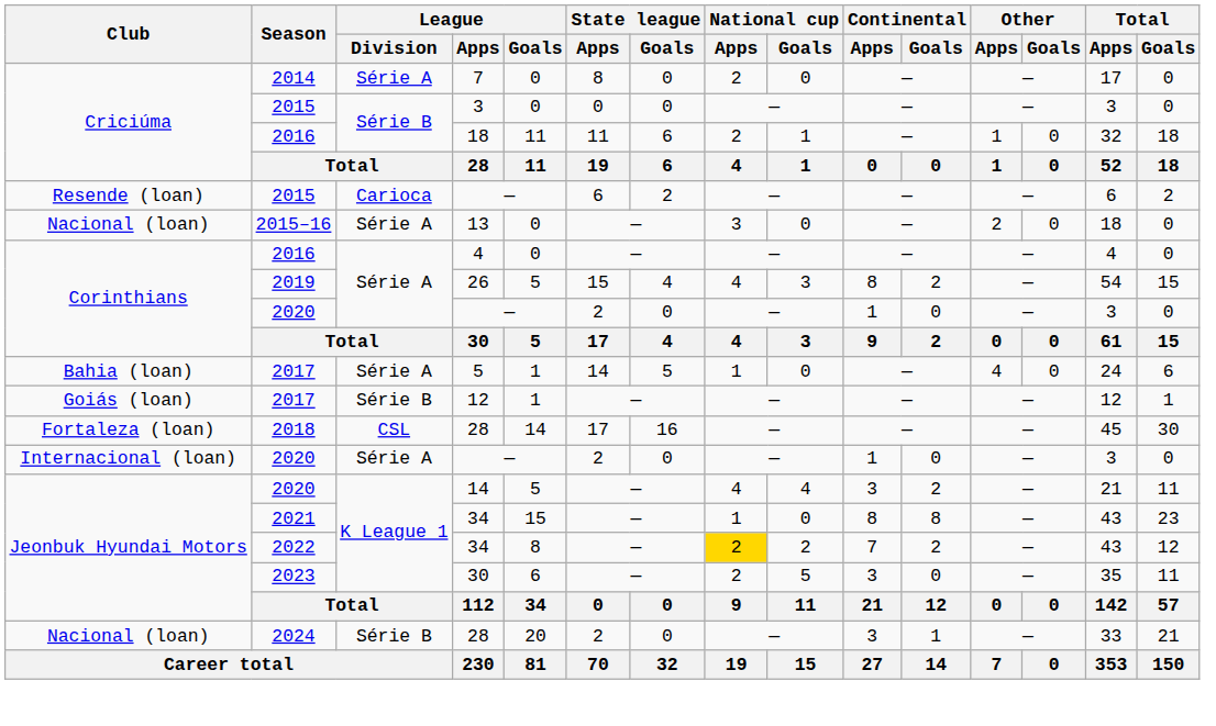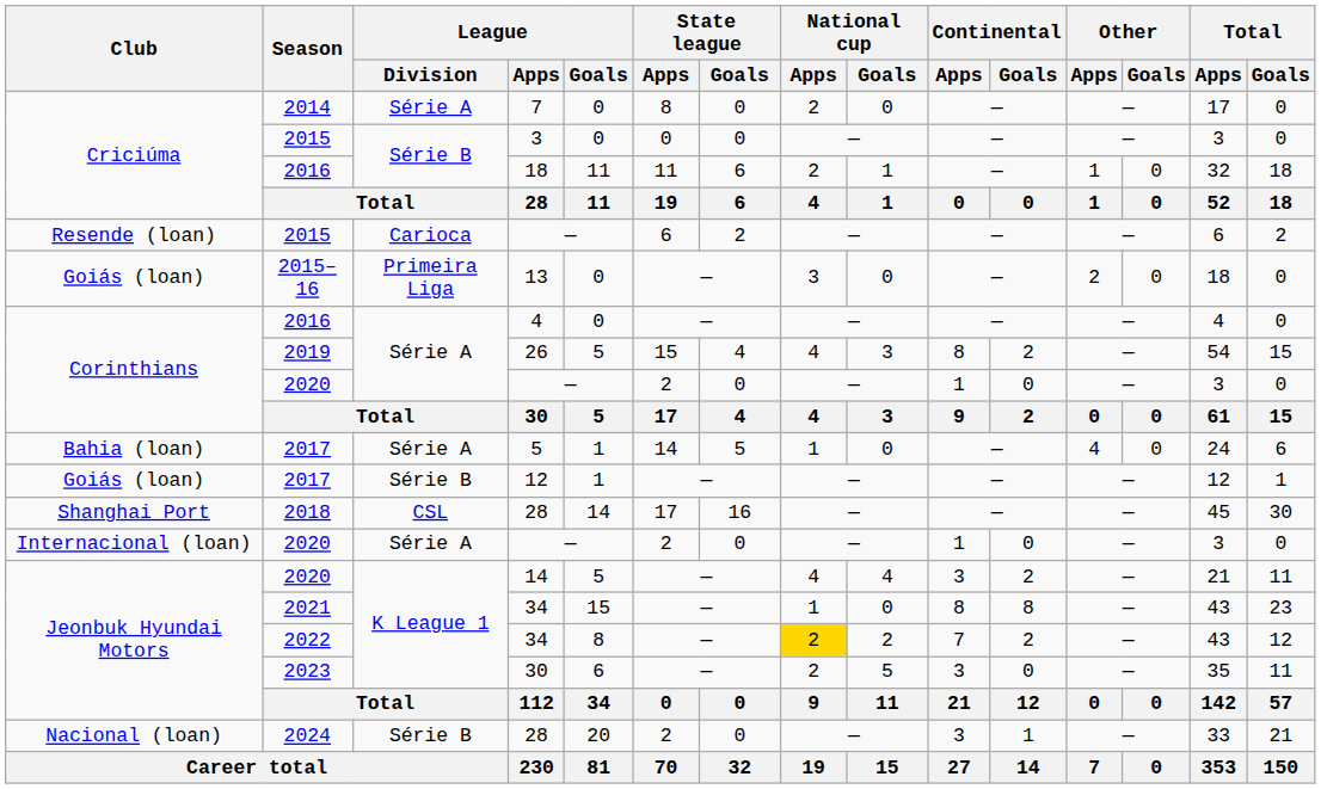 <table class="wikitable" style="text-align: center;">
 <tr>
 <th rowspan="2">Club</th>
 <th rowspan="2">Season</th>
 <th colspan="3">League</th>
 <th colspan="2">State league</th>
 <th colspan="2">National cup</th>
 <th colspan="2">Continental</th>
 <th colspan="2">Other</th>
 <th colspan="2">Total</th>
 </tr>
 <tr>
 <th>Division</th>
 <th>Apps</th>
 <th>Goals</th>
 <th>Apps</th>
 <th>Goals</th>
 <th>Apps</th>
 <th>Goals</th>
 <th>Apps</th>
 <th>Goals</th>
 <th>Apps</th>
 <th>Goals</th>
 <th>Apps</th>
 <th>Goals</th>
 </tr>
 <tr>
 <td rowspan="4" valign="center"><a href='#'>Criciúma</a></td>
 <td><a href='#'>2014</a></td>
 <td><a href='#'>Série A</a></td>
 <td>7</td>
 <td>0</td>
 <td>8</td>
 <td>0</td>
 <td>2</td>
 <td>0</td>
 <td colspan="2">—</td>
 <td colspan="2">—</td>
 <td>17</td>
 <td>0</td>
 </tr>
 <tr>
 <td><a href='#'>2015</a></td>
 <td rowspan="2"><a href='#'>Série B</a></td>
 <td>3</td>
 <td>0</td>
 <td>0</td>
 <td>0</td>
 <td colspan="2">—</td>
 <td colspan="2">—</td>
 <td colspan="2">—</td>
 <td>3</td>
 <td>0</td>
 </tr>
 <tr>
 <td><a href='#'>2016</a></td>
 <td>18</td>
 <td>11</td>
 <td>11</td>
 <td>6</td>
 <td>2</td>
 <td>1</td>
 <td colspan="2">—</td>
 <td>1</td>
 <td>0</td>
 <td>32</td>
 <td>18</td>
 </tr>
 <tr>
 <th colspan="2">Total</th>
 <th>28</th>
 <th>11</th>
 <th>19</th>
 <th>6</th>
 <th>4</th>
 <th>1</th>
 <th>0</th>
 <th>0</th>
 <th>1</th>
 <th>0</th>
 <th>52</th>
 <th>18</th>
 </tr>
 <tr>
 <td valign="center"><a href='#'>Resende</a> (loan)</td>
 <td><a href='#'>2015</a></td>
 <td><a href='#'>Carioca</a></td>
 <td colspan="2">—</td>
 <td>6</td>
 <td>2</td>
 <td colspan="2">—</td>
 <td colspan="2">—</td>
 <td colspan="2">—</td>
 <td>6</td>
 <td>2</td>
 </tr>
 <tr>
-<td valign="center"><a href='#'>Nacional</a> (loan)</td>
+<td valign="center"><a href='#'>Goiás</a> (loan)</td>
 <td><a href='#'>2015–16</a></td>
-<td>Série A</td>
+<td><a href='#'>Primeira Liga</a></td>
 <td>13</td>
 <td>0</td>
 <td colspan="2">—</td>
 <td>3</td>
 <td>0</td>
 <td colspan="2">—</td>
 <td>2</td>
 <td>0</td>
 <td>18</td>
 <td>0</td>
 </tr>
 <tr>
 <td rowspan="4" valign="center"><a href='#'>Corinthians</a></td>
 <td><a href='#'>2016</a></td>
 <td rowspan="3">Série A</td>
 <td>4</td>
 <td>0</td>
 <td colspan="2">—</td>
 <td colspan="2">—</td>
 <td colspan="2">—</td>
 <td colspan="2">—</td>
 <td>4</td>
 <td>0</td>
 </tr>
 <tr>
 <td><a href='#'>2019</a></td>
 <td>26</td>
 <td>5</td>
 <td>15</td>
 <td>4</td>
 <td>4</td>
 <td>3</td>
 <td>8</td>
 <td>2</td>
 <td colspan="2">—</td>
 <td>54</td>
 <td>15</td>
 </tr>
 <tr>
 <td><a href='#'>2020</a></td>
 <td colspan="2">—</td>
 <td>2</td>
 <td>0</td>
 <td colspan="2">—</td>
 <td>1</td>
 <td>0</td>
 <td colspan="2">—</td>
 <td>3</td>
 <td>0</td>
 </tr>
 <tr>
 <th colspan="2">Total</th>
 <th>30</th>
 <th>5</th>
 <th>17</th>
 <th>4</th>
 <th>4</th>
 <th>3</th>
 <th>9</th>
 <th>2</th>
 <th>0</th>
 <th>0</th>
 <th>61</th>
 <th>15</th>
 </tr>
 <tr>
 <td valign="center"><a href='#'>Bahia</a> (loan)</td>
 <td><a href='#'>2017</a></td>
 <td>Série A</td>
 <td>5</td>
 <td>1</td>
 <td>14</td>
 <td>5</td>
 <td>1</td>
 <td>0</td>
 <td colspan="2">—</td>
 <td>4</td>
 <td>0</td>
 <td>24</td>
 <td>6</td>
 </tr>
 <tr>
 <td valign="center"><a href='#'>Goiás</a> (loan)</td>
 <td><a href='#'>2017</a></td>
 <td>Série B</td>
 <td>12</td>
 <td>1</td>
 <td colspan="2">—</td>
 <td colspan="2">—</td>
 <td colspan="2">—</td>
 <td colspan="2">—</td>
 <td>12</td>
 <td>1</td>
 </tr>
 <tr>
-<td valign="center"><a href='#'>Fortaleza</a> (loan)</td>
+<td><a href='#'>Shanghai Port</a></td>
 <td><a href='#'>2018</a></td>
 <td><a href='#'>CSL</a></td>
 <td>28</td>
 <td>14</td>
 <td>17</td>
 <td>16</td>
 <td colspan="2">—</td>
 <td colspan="2">—</td>
 <td colspan="2">—</td>
 <td>45</td>
 <td>30</td>
 </tr>
 <tr>
 <td valign="center"><a href='#'>Internacional</a> (loan)</td>
 <td><a href='#'>2020</a></td>
 <td>Série A</td>
 <td colspan="2">—</td>
 <td>2</td>
 <td>0</td>
 <td colspan="2">—</td>
 <td>1</td>
 <td>0</td>
 <td colspan="2">—</td>
 <td>3</td>
 <td>0</td>
 </tr>
 <tr>
 <td rowspan="5" valign="center"><a href='#'>Jeonbuk Hyundai Motors</a></td>
 <td><a href='#'>2020</a></td>
 <td rowspan="4"><a href='#'>K League 1</a></td>
 <td>14</td>
 <td>5</td>
 <td colspan="2">—</td>
 <td>4</td>
 <td>4</td>
 <td>3</td>
 <td>2</td>
 <td colspan="2">—</td>
 <td>21</td>
 <td>11</td>
 </tr>
 <tr>
 <td><a href='#'>2021</a></td>
 <td>34</td>
 <td>15</td>
 <td colspan="2">—</td>
 <td>1</td>
 <td>0</td>
 <td>8</td>
 <td>8</td>
 <td colspan="2">—</td>
 <td>43</td>
 <td>23</td>
 </tr>
 <tr>
 <td><a href='#'>2022</a></td>
 <td>34</td>
 <td>8</td>
 <td colspan="2">—</td>
 <td style="background: gold;">2</td>
 <td>2</td>
 <td>7</td>
 <td>2</td>
 <td colspan="2">—</td>
 <td>43</td>
 <td>12</td>
 </tr>
 <tr>
 <td><a href='#'>2023</a></td>
 <td>30</td>
 <td>6</td>
 <td colspan="2">—</td>
 <td>2</td>
 <td>5</td>
 <td>3</td>
 <td>0</td>
 <td colspan="2">—</td>
 <td>35</td>
 <td>11</td>
 </tr>
 <tr>
 <th colspan="2">Total</th>
 <th>112</th>
 <th>34</th>
 <th>0</th>
 <th>0</th>
 <th>9</th>
 <th>11</th>
 <th>21</th>
 <th>12</th>
 <th>0</th>
 <th>0</th>
 <th>142</th>
 <th>57</th>
 </tr>
 <tr>
 <td valign="center"><a href='#'>Nacional</a> (loan)</td>
 <td><a href='#'>2024</a></td>
 <td>Série B</td>
 <td>28</td>
 <td>20</td>
 <td>2</td>
 <td>0</td>
 <td colspan="2">—</td>
 <td>3</td>
 <td>1</td>
 <td colspan="2">—</td>
 <td>33</td>
 <td>21</td>
 </tr>
 <tr>
 <th colspan="3">Career total</th>
 <th>230</th>
 <th>81</th>
 <th>70</th>
 <th>32</th>
 <th>19</th>
 <th>15</th>
 <th>27</th>
 <th>14</th>
 <th>7</th>
 <th>0</th>
 <th>353</th>
 <th>150</th>
 </tr>
 </table>
